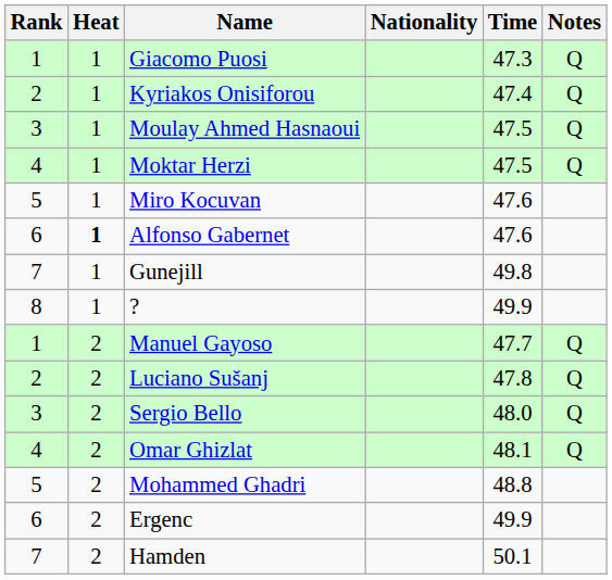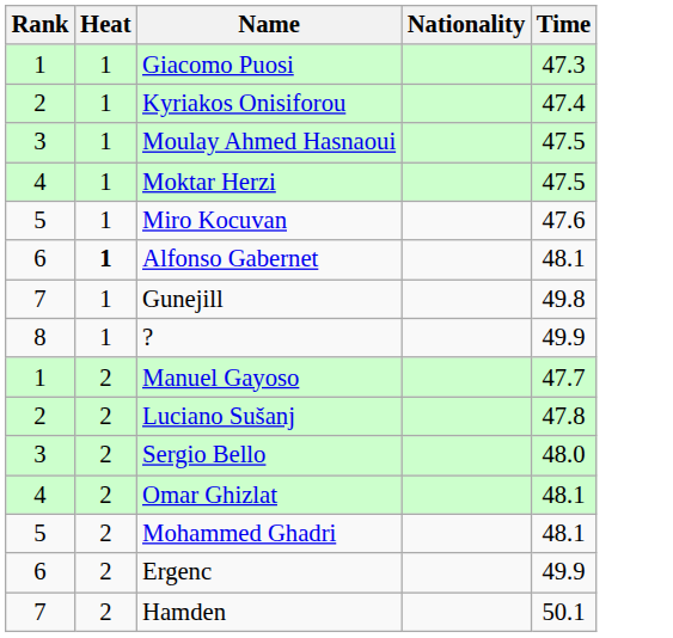 <table class="wikitable sortable" style="text-align:center">
 <tr>
 <th>Rank</th>
 <th>Heat</th>
 <th>Name</th>
 <th>Nationality</th>
 <th>Time</th>
-<th>Notes</th>
 </tr>
 <tr bgcolor=ccffcc>
 <td>1</td>
 <td>1</td>
 <td align=left><a href='#'>Giacomo Puosi</a></td>
 <td align=left></td>
 <td>47.3</td>
-<td>Q</td>
 </tr>
 <tr bgcolor=ccffcc>
 <td>2</td>
 <td>1</td>
 <td align=left><a href='#'>Kyriakos Onisiforou</a></td>
 <td align=left></td>
 <td>47.4</td>
-<td>Q</td>
 </tr>
 <tr bgcolor=ccffcc>
 <td>3</td>
 <td>1</td>
 <td align=left><a href='#'>Moulay Ahmed Hasnaoui</a></td>
 <td align=left></td>
 <td>47.5</td>
-<td>Q</td>
 </tr>
 <tr bgcolor=ccffcc>
 <td>4</td>
 <td>1</td>
 <td align=left><a href='#'>Moktar Herzi</a></td>
 <td align=left></td>
 <td>47.5</td>
-<td>Q</td>
 </tr>
 <tr>
 <td>5</td>
 <td>1</td>
 <td align=left><a href='#'>Miro Kocuvan</a></td>
 <td align=left></td>
 <td>47.6</td>
-<td></td>
 </tr>
 <tr>
 <td>6</td>
 <td><strong>1</strong></td>
 <td align=left><a href='#'>Alfonso Gabernet</a></td>
 <td align=left></td>
-<td>47.6</td>
-<td></td>
+<td>48.1</td>
 </tr>
 <tr>
 <td>7</td>
 <td>1</td>
 <td align=left>Gunejill</td>
 <td align=left></td>
 <td>49.8</td>
-<td></td>
 </tr>
 <tr>
 <td>8</td>
 <td>1</td>
 <td align=left>?</td>
 <td align=left></td>
 <td>49.9</td>
-<td></td>
 </tr>
 <tr bgcolor=ccffcc>
 <td>1</td>
 <td>2</td>
 <td align=left><a href='#'>Manuel Gayoso</a></td>
 <td align=left></td>
 <td>47.7</td>
-<td>Q</td>
 </tr>
 <tr bgcolor=ccffcc>
 <td>2</td>
 <td>2</td>
 <td align=left><a href='#'>Luciano Sušanj</a></td>
 <td align=left></td>
 <td>47.8</td>
-<td>Q</td>
 </tr>
 <tr bgcolor=ccffcc>
 <td>3</td>
 <td>2</td>
 <td align=left><a href='#'>Sergio Bello</a></td>
 <td align=left></td>
 <td>48.0</td>
-<td>Q</td>
 </tr>
 <tr bgcolor=ccffcc>
 <td>4</td>
 <td>2</td>
 <td align=left><a href='#'>Omar Ghizlat</a></td>
 <td align=left></td>
 <td>48.1</td>
-<td>Q</td>
 </tr>
 <tr>
 <td>5</td>
 <td>2</td>
 <td align=left><a href='#'>Mohammed Ghadri</a></td>
 <td align=left></td>
-<td>48.8</td>
-<td></td>
+<td>48.1</td>
 </tr>
 <tr>
 <td>6</td>
 <td>2</td>
 <td align=left>Ergenc</td>
 <td align=left></td>
 <td>49.9</td>
-<td></td>
 </tr>
 <tr>
 <td>7</td>
 <td>2</td>
 <td align=left>Hamden</td>
 <td align=left></td>
 <td>50.1</td>
-<td></td>
 </tr>
 </table>
